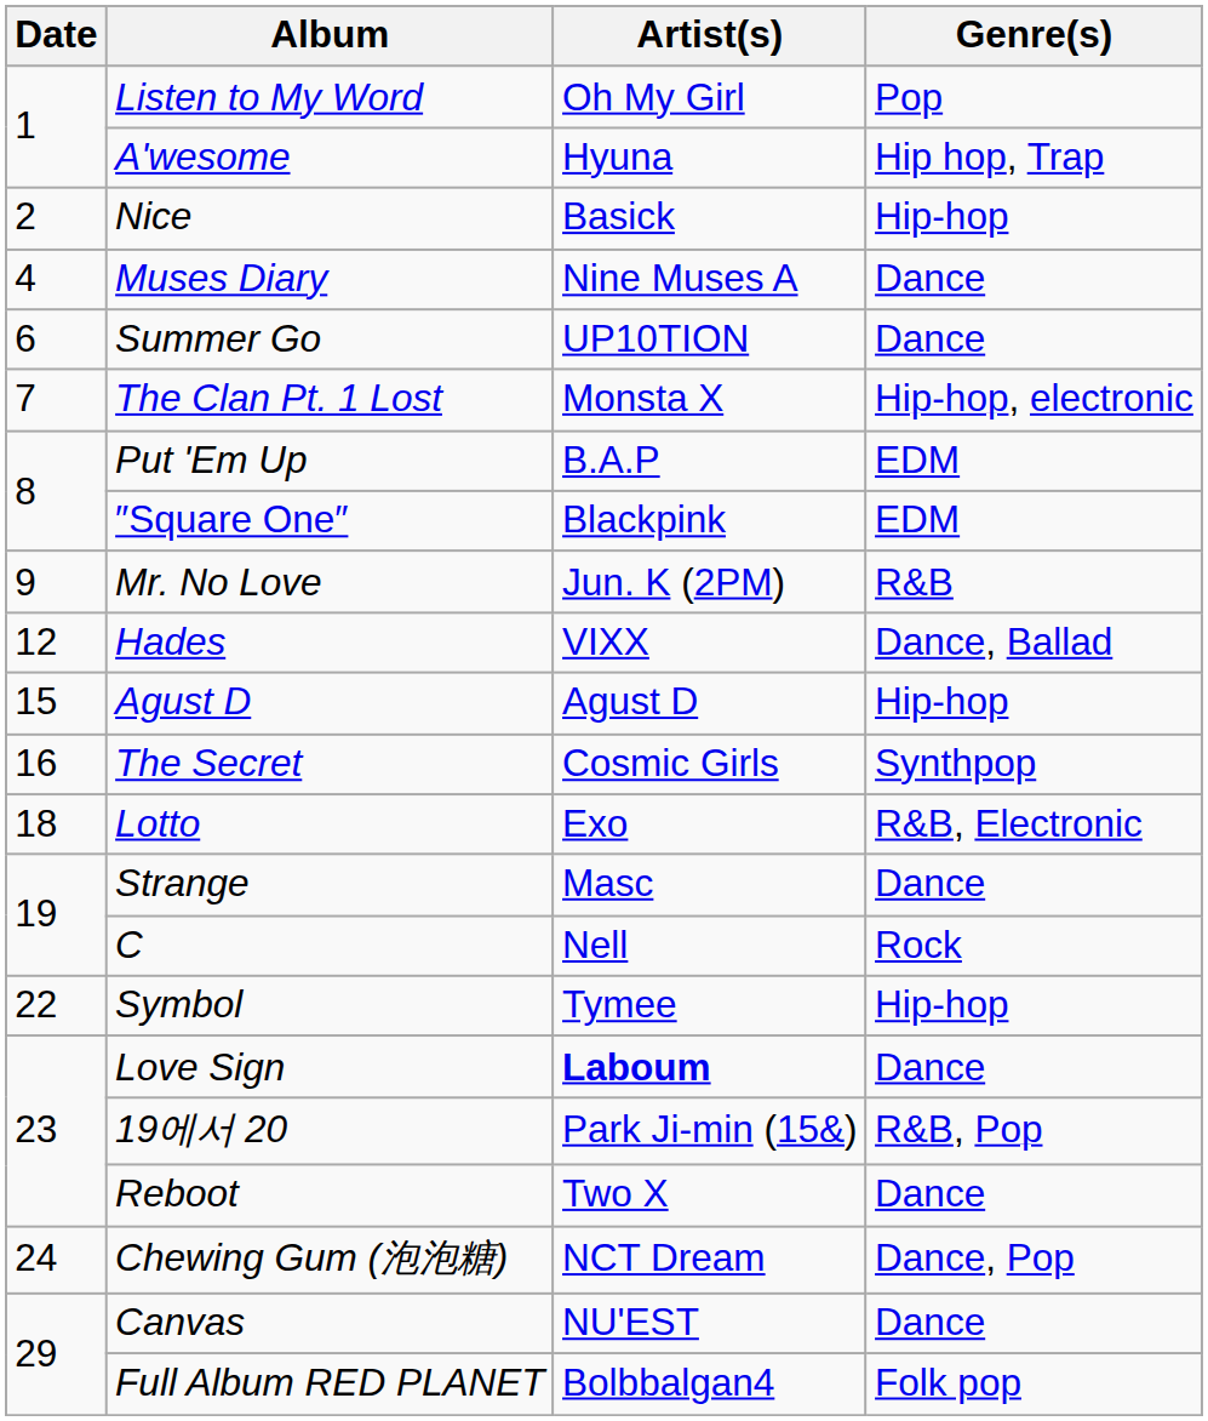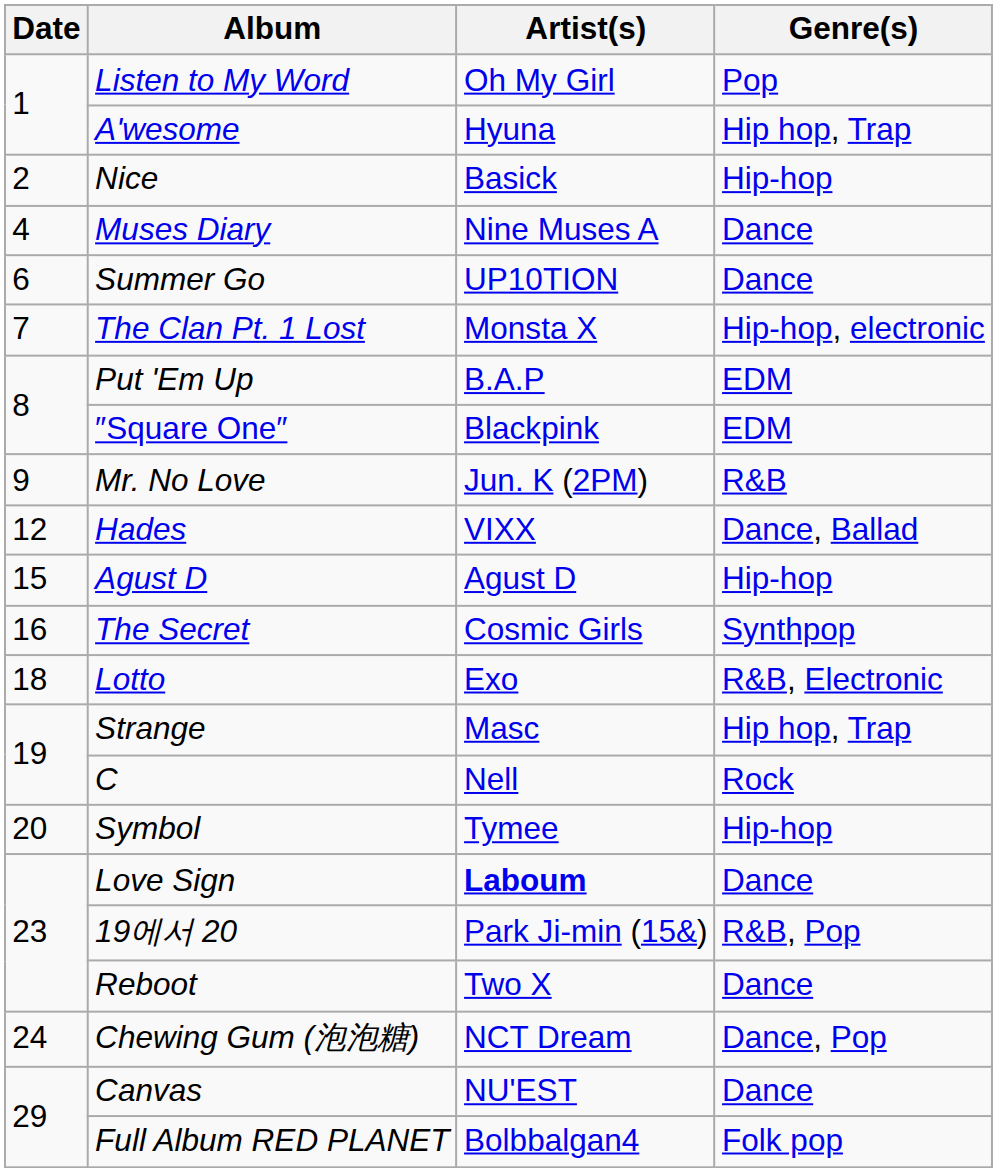 <table class="wikitable">
 <tr>
 <th>Date</th>
 <th>Album</th>
 <th>Artist(s)</th>
 <th>Genre(s)</th>
 </tr>
 <tr>
 <td rowspan="2">1</td>
 <td><em><a href='#'>Listen to My Word</a></em></td>
 <td><a href='#'>Oh My Girl</a></td>
 <td><a href='#'>Pop</a></td>
 </tr>
 <tr>
 <td><em><a href='#'>A'wesome</a></em></td>
 <td><a href='#'>Hyuna</a></td>
 <td><a href='#'>Hip hop</a>, <a href='#'>Trap</a></td>
 </tr>
 <tr>
 <td>2</td>
 <td><em>Nice</em></td>
 <td><a href='#'>Basick</a></td>
 <td><a href='#'>Hip-hop</a></td>
 </tr>
 <tr>
 <td>4</td>
 <td><em><a href='#'>Muses Diary</a></em></td>
 <td><a href='#'>Nine Muses A</a></td>
 <td><a href='#'>Dance</a></td>
 </tr>
 <tr>
 <td>6</td>
 <td><em>Summer Go</em></td>
 <td><a href='#'>UP10TION</a></td>
 <td><a href='#'>Dance</a></td>
 </tr>
 <tr>
 <td>7</td>
 <td><em><a href='#'>The Clan Pt. 1 Lost</a></em></td>
 <td><a href='#'>Monsta X</a></td>
 <td><a href='#'>Hip-hop</a>, <a href='#'>electronic</a></td>
 </tr>
 <tr>
 <td rowspan="2">8</td>
 <td><em>Put 'Em Up</em></td>
 <td><a href='#'>B.A.P</a></td>
 <td><a href='#'>EDM</a></td>
 </tr>
 <tr>
 <td><a href='#'>″Square One″</a></td>
 <td><a href='#'>Blackpink</a></td>
 <td><a href='#'>EDM</a></td>
 </tr>
 <tr>
 <td>9</td>
 <td><em>Mr. No Love</em></td>
 <td><a href='#'>Jun. K</a> (<a href='#'>2PM</a>)</td>
 <td><a href='#'>R&B</a></td>
 </tr>
 <tr>
 <td>12</td>
 <td><em><a href='#'>Hades</a></em></td>
 <td><a href='#'>VIXX</a></td>
 <td><a href='#'>Dance</a>, <a href='#'>Ballad</a></td>
 </tr>
 <tr>
 <td>15</td>
 <td><em><a href='#'>Agust D</a></em></td>
 <td><a href='#'>Agust D</a></td>
 <td><a href='#'>Hip-hop</a></td>
 </tr>
 <tr>
 <td>16</td>
 <td><em><a href='#'>The Secret</a></em></td>
 <td><a href='#'>Cosmic Girls</a></td>
 <td><a href='#'>Synthpop</a></td>
 </tr>
 <tr>
 <td>18</td>
 <td><em><a href='#'>Lotto</a></em></td>
 <td><a href='#'>Exo</a></td>
 <td><a href='#'>R&B</a>, <a href='#'>Electronic</a></td>
 </tr>
 <tr>
 <td rowspan="2">19</td>
 <td><em>Strange</em></td>
 <td><a href='#'>Masc</a></td>
-<td><a href='#'>Dance</a></td>
+<td><a href='#'>Hip hop</a>, <a href='#'>Trap</a></td>
 </tr>
 <tr>
 <td><em>C</em></td>
 <td><a href='#'>Nell</a></td>
 <td><a href='#'>Rock</a></td>
 </tr>
 <tr>
-<td>22</td>
+<td>20</td>
 <td><em>Symbol</em></td>
 <td><a href='#'>Tymee</a></td>
 <td><a href='#'>Hip-hop</a></td>
 </tr>
 <tr>
 <td rowspan="3">23</td>
 <td><em>Love Sign</em></td>
 <td><strong><a href='#'>Laboum</a></strong></td>
 <td><a href='#'>Dance</a></td>
 </tr>
 <tr>
 <td><em>19에서 20</em></td>
 <td><a href='#'>Park Ji-min</a> (<a href='#'>15&</a>)</td>
 <td><a href='#'>R&B</a>, <a href='#'>Pop</a></td>
 </tr>
 <tr>
 <td><em>Reboot</em></td>
 <td><a href='#'>Two X</a></td>
 <td><a href='#'>Dance</a></td>
 </tr>
 <tr>
 <td>24</td>
 <td><em>Chewing Gum (泡泡糖)</em></td>
 <td><a href='#'>NCT Dream</a></td>
 <td><a href='#'>Dance</a>, <a href='#'>Pop</a></td>
 </tr>
 <tr>
 <td rowspan="2">29</td>
 <td><em>Canvas</em></td>
 <td><a href='#'>NU'EST</a></td>
 <td><a href='#'>Dance</a></td>
 </tr>
 <tr>
 <td><em>Full Album RED PLANET</em></td>
 <td><a href='#'>Bolbbalgan4</a></td>
 <td><a href='#'>Folk pop</a></td>
 </tr>
 </table>
